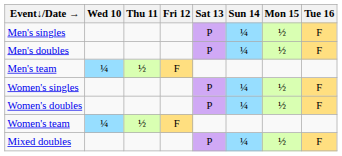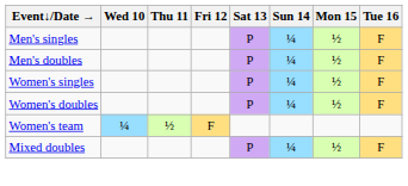 <table class="wikitable" style="margin:0.5em auto; font-size:90%; line-height:1.25em;">
 <tr style="text-align:center;">
 <th>Event↓/Date →</th>
 <th>Wed 10</th>
 <th>Thu 11</th>
 <th>Fri 12</th>
 <th>Sat 13</th>
 <th>Sun 14</th>
 <th>Mon 15</th>
 <th>Tue 16</th>
 </tr>
 <tr style="text-align:center;">
 <td style="text-align:left;"><a href='#'>Men's singles</a></td>
 <td></td>
 <td></td>
 <td></td>
 <td style="background-color:#D0A9F5;">P</td>
 <td style="background-color:#97DEFF;">¼</td>
 <td style="background-color:#D9FFB2;">½</td>
 <td style="background-color:#FFDF80;">F</td>
 </tr>
 <tr style="text-align:center;">
 <td style="text-align:left;"><a href='#'>Men's doubles</a></td>
 <td></td>
 <td></td>
 <td></td>
 <td style="background-color:#D0A9F5;">P</td>
 <td style="background-color:#97DEFF;">¼</td>
 <td style="background-color:#D9FFB2;">½</td>
 <td style="background-color:#FFDF80;">F</td>
-</tr>
-<tr style="text-align:center;">
-<td style="text-align:left;"><a href='#'>Men's team</a></td>
-<td style="background-color:#97DEFF;">¼</td>
-<td style="background-color:#D9FFB2;">½</td>
-<td style="background-color:#FFDF80;">F</td>
-<td></td>
-<td></td>
-<td></td>
-<td></td>
 </tr>
 <tr style="text-align:center;">
 <td style="text-align:left;"><a href='#'>Women's singles</a></td>
 <td></td>
 <td></td>
 <td></td>
 <td style="background-color:#D0A9F5;">P</td>
 <td style="background-color:#97DEFF;">¼</td>
 <td style="background-color:#D9FFB2;">½</td>
 <td style="background-color:#FFDF80;">F</td>
 </tr>
 <tr style="text-align:center;">
 <td style="text-align:left;"><a href='#'>Women's doubles</a></td>
 <td></td>
 <td></td>
 <td></td>
 <td style="background-color:#D0A9F5;">P</td>
 <td style="background-color:#97DEFF;">¼</td>
 <td style="background-color:#D9FFB2;">½</td>
 <td style="background-color:#FFDF80;">F</td>
 </tr>
 <tr style="text-align:center;">
 <td style="text-align:left;"><a href='#'>Women's team</a></td>
 <td style="background-color:#97DEFF;">¼</td>
 <td style="background-color:#D9FFB2;">½</td>
 <td style="background-color:#FFDF80;">F</td>
 <td></td>
 <td></td>
 <td></td>
 <td></td>
 </tr>
 <tr style="text-align:center;">
 <td style="text-align:left;"><a href='#'>Mixed doubles</a></td>
 <td></td>
 <td></td>
 <td></td>
 <td style="background-color:#D0A9F5;">P</td>
 <td style="background-color:#97DEFF;">¼</td>
 <td style="background-color:#D9FFB2;">½</td>
 <td style="background-color:#FFDF80;">F</td>
 </tr>
 </table>
